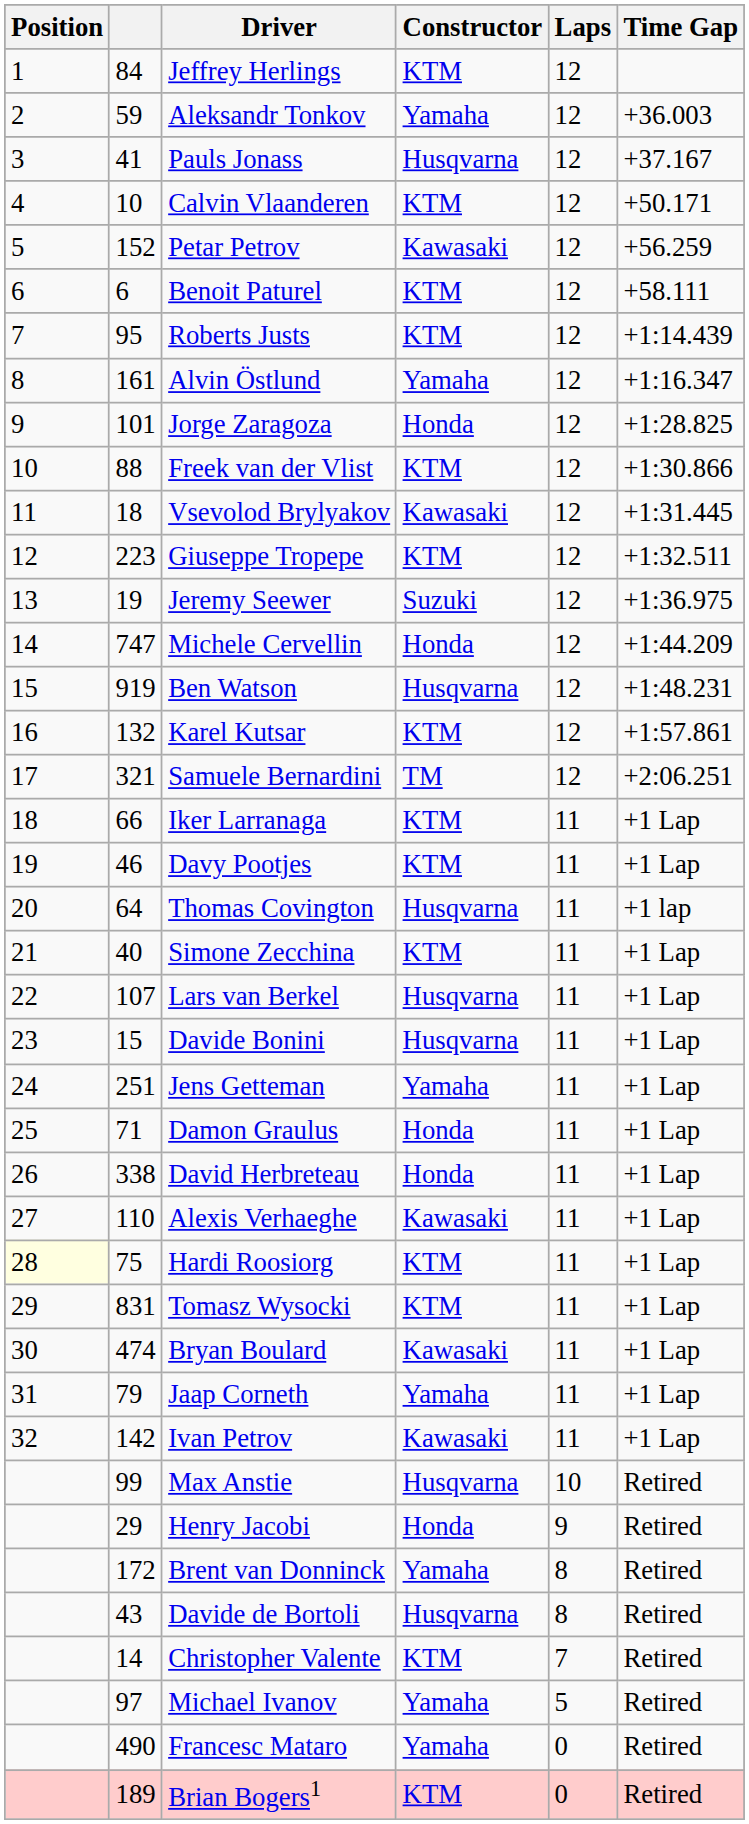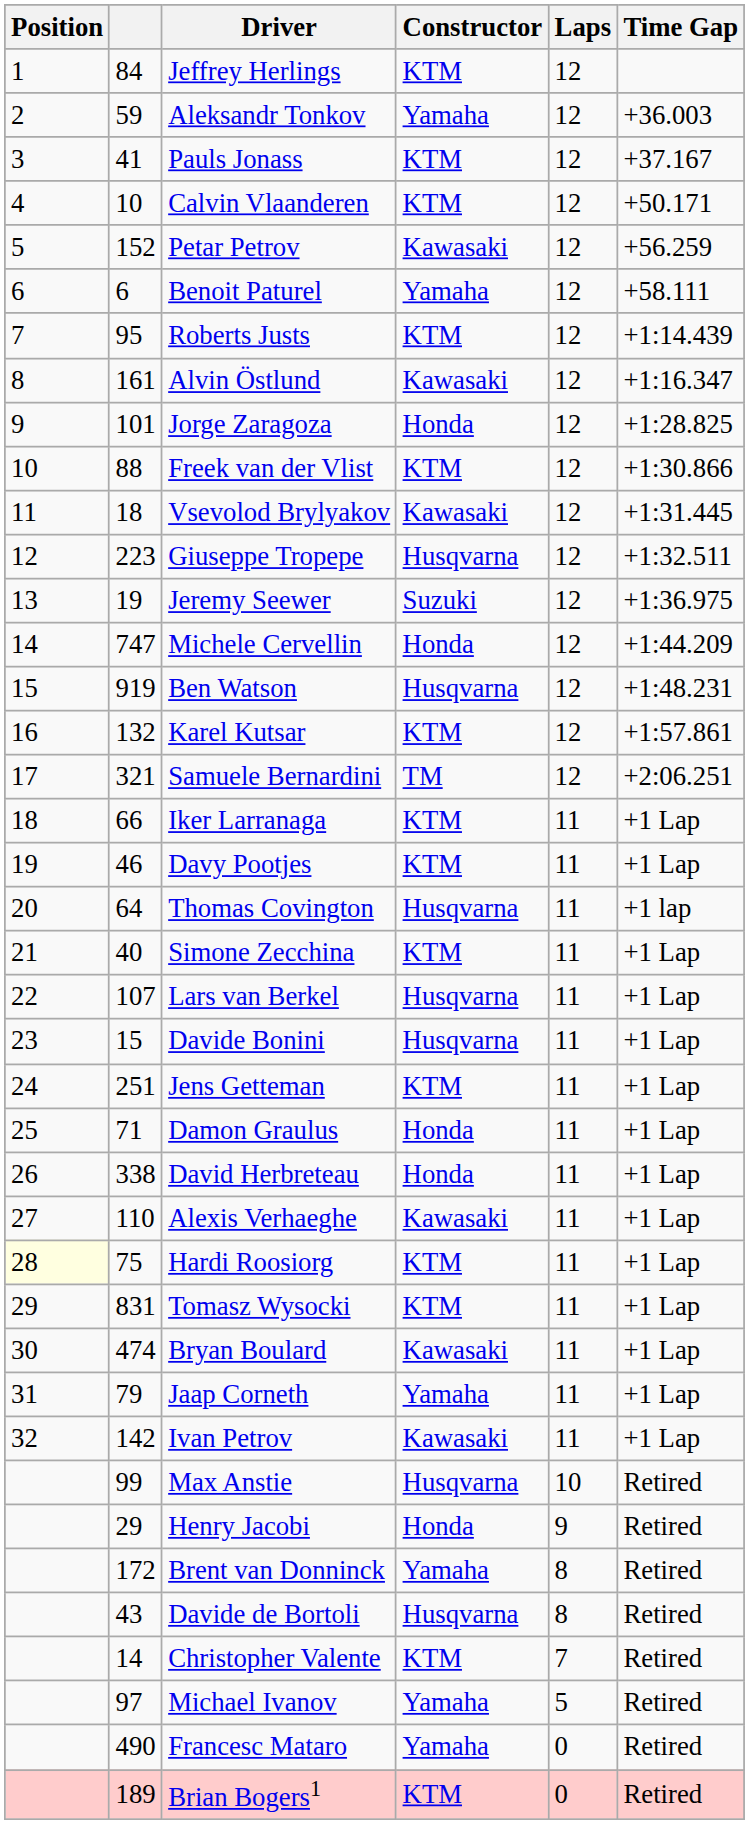 <table class="wikitable" style="font-size:95%;">
 <tr>
 <th>Position</th>
 <th></th>
 <th>Driver</th>
 <th>Constructor</th>
 <th>Laps</th>
 <th>Time Gap</th>
 </tr>
 <tr>
 <td>1</td>
 <td>84</td>
 <td> <a href='#'>Jeffrey Herlings</a></td>
 <td><a href='#'>KTM</a></td>
 <td>12</td>
 <td></td>
 </tr>
 <tr>
 <td>2</td>
 <td>59</td>
 <td> <a href='#'>Aleksandr Tonkov</a></td>
 <td><a href='#'>Yamaha</a></td>
 <td>12</td>
 <td>+36.003</td>
 </tr>
 <tr>
 <td>3</td>
 <td>41</td>
 <td> <a href='#'>Pauls Jonass</a></td>
-<td><a href='#'>Husqvarna</a></td>
+<td><a href='#'>KTM</a></td>
 <td>12</td>
 <td>+37.167</td>
 </tr>
 <tr>
 <td>4</td>
 <td>10</td>
 <td> <a href='#'>Calvin Vlaanderen</a></td>
 <td><a href='#'>KTM</a></td>
 <td>12</td>
 <td>+50.171</td>
 </tr>
 <tr>
 <td>5</td>
 <td>152</td>
 <td> <a href='#'>Petar Petrov</a></td>
 <td><a href='#'>Kawasaki</a></td>
 <td>12</td>
 <td>+56.259</td>
 </tr>
 <tr>
 <td>6</td>
 <td>6</td>
 <td> <a href='#'>Benoit Paturel</a></td>
-<td><a href='#'>KTM</a></td>
+<td><a href='#'>Yamaha</a></td>
 <td>12</td>
 <td>+58.111</td>
 </tr>
 <tr>
 <td>7</td>
 <td>95</td>
 <td> <a href='#'>Roberts Justs</a></td>
 <td><a href='#'>KTM</a></td>
 <td>12</td>
 <td>+1:14.439</td>
 </tr>
 <tr>
 <td>8</td>
 <td>161</td>
 <td> <a href='#'>Alvin Östlund</a></td>
-<td><a href='#'>Yamaha</a></td>
+<td><a href='#'>Kawasaki</a></td>
 <td>12</td>
 <td>+1:16.347</td>
 </tr>
 <tr>
 <td>9</td>
 <td>101</td>
 <td> <a href='#'>Jorge Zaragoza</a></td>
 <td><a href='#'>Honda</a></td>
 <td>12</td>
 <td>+1:28.825</td>
 </tr>
 <tr>
 <td>10</td>
 <td>88</td>
 <td> <a href='#'>Freek van der Vlist</a></td>
 <td><a href='#'>KTM</a></td>
 <td>12</td>
 <td>+1:30.866</td>
 </tr>
 <tr>
 <td>11</td>
 <td>18</td>
 <td> <a href='#'>Vsevolod Brylyakov</a></td>
 <td><a href='#'>Kawasaki</a></td>
 <td>12</td>
 <td>+1:31.445</td>
 </tr>
 <tr>
 <td>12</td>
 <td>223</td>
 <td> <a href='#'>Giuseppe Tropepe</a></td>
-<td><a href='#'>KTM</a></td>
+<td><a href='#'>Husqvarna</a></td>
 <td>12</td>
 <td>+1:32.511</td>
 </tr>
 <tr>
 <td>13</td>
 <td>19</td>
 <td> <a href='#'>Jeremy Seewer</a></td>
 <td><a href='#'>Suzuki</a></td>
 <td>12</td>
 <td>+1:36.975</td>
 </tr>
 <tr>
 <td>14</td>
 <td>747</td>
 <td> <a href='#'>Michele Cervellin</a></td>
 <td><a href='#'>Honda</a></td>
 <td>12</td>
 <td>+1:44.209</td>
 </tr>
 <tr>
 <td>15</td>
 <td>919</td>
 <td> <a href='#'>Ben Watson</a></td>
 <td><a href='#'>Husqvarna</a></td>
 <td>12</td>
 <td>+1:48.231</td>
 </tr>
 <tr>
 <td>16</td>
 <td>132</td>
 <td> <a href='#'>Karel Kutsar</a></td>
 <td><a href='#'>KTM</a></td>
 <td>12</td>
 <td>+1:57.861</td>
 </tr>
 <tr>
 <td>17</td>
 <td>321</td>
 <td> <a href='#'>Samuele Bernardini</a></td>
 <td><a href='#'>TM</a></td>
 <td>12</td>
 <td>+2:06.251</td>
 </tr>
 <tr>
 <td>18</td>
 <td>66</td>
 <td> <a href='#'>Iker Larranaga</a></td>
 <td><a href='#'>KTM</a></td>
 <td>11</td>
 <td>+1 Lap</td>
 </tr>
 <tr>
 <td>19</td>
 <td>46</td>
 <td> <a href='#'>Davy Pootjes</a></td>
 <td><a href='#'>KTM</a></td>
 <td>11</td>
 <td>+1 Lap</td>
 </tr>
 <tr>
 <td>20</td>
 <td>64</td>
 <td> <a href='#'>Thomas Covington</a></td>
 <td><a href='#'>Husqvarna</a></td>
 <td>11</td>
 <td>+1 lap</td>
 </tr>
 <tr>
 <td>21</td>
 <td>40</td>
 <td> <a href='#'>Simone Zecchina</a></td>
 <td><a href='#'>KTM</a></td>
 <td>11</td>
 <td>+1 Lap</td>
 </tr>
 <tr>
 <td>22</td>
 <td>107</td>
 <td> <a href='#'>Lars van Berkel</a></td>
 <td><a href='#'>Husqvarna</a></td>
 <td>11</td>
 <td>+1 Lap</td>
 </tr>
 <tr>
 <td>23</td>
 <td>15</td>
 <td> <a href='#'>Davide Bonini</a></td>
 <td><a href='#'>Husqvarna</a></td>
 <td>11</td>
 <td>+1 Lap</td>
 </tr>
 <tr>
 <td>24</td>
 <td>251</td>
 <td> <a href='#'>Jens Getteman</a></td>
-<td><a href='#'>Yamaha</a></td>
+<td><a href='#'>KTM</a></td>
 <td>11</td>
 <td>+1 Lap</td>
 </tr>
 <tr>
 <td>25</td>
 <td>71</td>
 <td> <a href='#'>Damon Graulus</a></td>
 <td><a href='#'>Honda</a></td>
 <td>11</td>
 <td>+1 Lap</td>
 </tr>
 <tr>
 <td>26</td>
 <td>338</td>
 <td> <a href='#'>David Herbreteau</a></td>
 <td><a href='#'>Honda</a></td>
 <td>11</td>
 <td>+1 Lap</td>
 </tr>
 <tr>
 <td>27</td>
 <td>110</td>
 <td> <a href='#'>Alexis Verhaeghe</a></td>
 <td><a href='#'>Kawasaki</a></td>
 <td>11</td>
 <td>+1 Lap</td>
 </tr>
 <tr>
 <td style="background: lightyellow;">28</td>
 <td>75</td>
 <td> <a href='#'>Hardi Roosiorg</a></td>
 <td><a href='#'>KTM</a></td>
 <td>11</td>
 <td>+1 Lap</td>
 </tr>
 <tr>
 <td>29</td>
 <td>831</td>
 <td> <a href='#'>Tomasz Wysocki</a></td>
 <td><a href='#'>KTM</a></td>
 <td>11</td>
 <td>+1 Lap</td>
 </tr>
 <tr>
 <td>30</td>
 <td>474</td>
 <td> <a href='#'>Bryan Boulard</a></td>
 <td><a href='#'>Kawasaki</a></td>
 <td>11</td>
 <td>+1 Lap</td>
 </tr>
 <tr>
 <td>31</td>
 <td>79</td>
 <td> <a href='#'>Jaap Corneth</a></td>
 <td><a href='#'>Yamaha</a></td>
 <td>11</td>
 <td>+1 Lap</td>
 </tr>
 <tr>
 <td>32</td>
 <td>142</td>
 <td> <a href='#'>Ivan Petrov</a></td>
 <td><a href='#'>Kawasaki</a></td>
 <td>11</td>
 <td>+1 Lap</td>
 </tr>
 <tr>
 <td></td>
 <td>99</td>
 <td> <a href='#'>Max Anstie</a></td>
 <td><a href='#'>Husqvarna</a></td>
 <td>10</td>
 <td>Retired</td>
 </tr>
 <tr>
 <td></td>
 <td>29</td>
 <td> <a href='#'>Henry Jacobi</a></td>
 <td><a href='#'>Honda</a></td>
 <td>9</td>
 <td>Retired</td>
 </tr>
 <tr>
 <td></td>
 <td>172</td>
 <td> <a href='#'>Brent van Donninck</a></td>
 <td><a href='#'>Yamaha</a></td>
 <td>8</td>
 <td>Retired</td>
 </tr>
 <tr>
 <td></td>
 <td>43</td>
 <td> <a href='#'>Davide de Bortoli</a></td>
 <td><a href='#'>Husqvarna</a></td>
 <td>8</td>
 <td>Retired</td>
 </tr>
 <tr>
 <td></td>
 <td>14</td>
 <td> <a href='#'>Christopher Valente</a></td>
 <td><a href='#'>KTM</a></td>
 <td>7</td>
 <td>Retired</td>
 </tr>
 <tr>
 <td></td>
 <td>97</td>
 <td> <a href='#'>Michael Ivanov</a></td>
 <td><a href='#'>Yamaha</a></td>
 <td>5</td>
 <td>Retired</td>
 </tr>
 <tr>
 <td></td>
 <td>490</td>
 <td> <a href='#'>Francesc Mataro</a></td>
 <td><a href='#'>Yamaha</a></td>
 <td>0</td>
 <td>Retired</td>
 </tr>
 <tr>
 <td style="background:#ffcccc;"></td>
 <td style="background:#ffcccc;">189</td>
 <td style="background:#ffcccc;"> <a href='#'>Brian Bogers</a><sup>1</sup></td>
 <td style="background:#ffcccc;"><a href='#'>KTM</a></td>
 <td style="background:#ffcccc;">0</td>
 <td style="background:#ffcccc;">Retired</td>
 </tr>
 <tr>
 </tr>
 </table>
